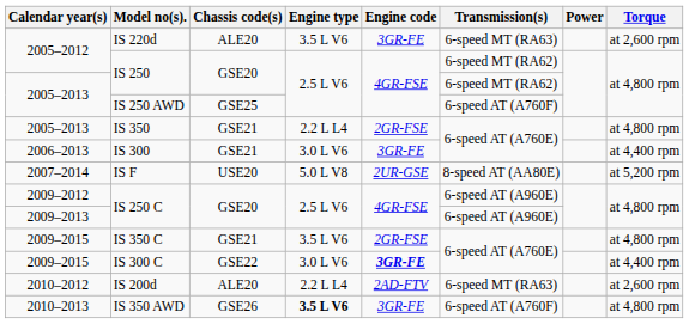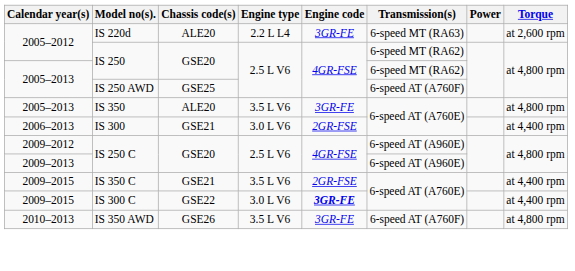 <table class="wikitable sortable collapsible"  style="font-size:97%; text-align:center; float:left;">
 <tr>
 <th>Calendar year(s)</th>
 <th>Model no(s).</th>
 <th>Chassis code(s)</th>
 <th>Engine type</th>
 <th>Engine code</th>
 <th>Transmission(s)</th>
 <th>Power</th>
 <th><a href='#'>Torque</a></th>
 </tr>
 <tr>
 <td rowspan="2">2005–2012</td>
 <td align="left">IS 220d</td>
 <td>ALE20</td>
-<td>3.5 L V6</td>
+<td>2.2 L L4</td>
 <td><em><a href='#'>3GR-FE</a></em></td>
 <td>6-speed MT (RA63)</td>
 <td></td>
 <td> at 2,600 rpm</td>
 </tr>
 <tr>
 <td rowspan="2" align="left">IS 250</td>
 <td rowspan="2">GSE20</td>
 <td rowspan="3">2.5 L V6</td>
 <td rowspan="3"><em><a href='#'>4GR-FSE</a></em></td>
 <td>6-speed MT (RA62)</td>
 <td rowspan="3"></td>
 <td rowspan="3"> at 4,800 rpm</td>
 </tr>
 <tr>
 <td rowspan="2">2005–2013</td>
 <td>6-speed MT (RA62)</td>
 </tr>
 <tr>
 <td align="left">IS 250 AWD</td>
 <td>GSE25</td>
 <td>6-speed AT (A760F)</td>
 </tr>
 <tr>
 <td>2005–2013</td>
 <td align="left">IS 350</td>
-<td>GSE21</td>
-<td>2.2 L L4</td>
-<td><em><a href='#'>2GR-FSE</a></em></td>
+<td>ALE20</td>
+<td>3.5 L V6</td>
+<td><em><a href='#'>3GR-FE</a></em></td>
 <td rowspan="2">6-speed AT (A760E)</td>
 <td></td>
 <td> at 4,800 rpm</td>
 </tr>
 <tr>
 <td>2006–2013</td>
 <td align="left">IS 300</td>
 <td>GSE21</td>
 <td>3.0 L V6</td>
-<td><em><a href='#'>3GR-FE</a></em></td>
+<td><em><a href='#'>2GR-FSE</a></em></td>
 <td></td>
 <td> at 4,400 rpm</td>
-</tr>
-<tr>
-<td>2007–2014</td>
-<td align="left">IS F</td>
-<td>USE20</td>
-<td>5.0 L V8</td>
-<td><em><a href='#'>2UR-GSE</a></em></td>
-<td>8-speed AT (AA80E)</td>
-<td></td>
-<td> at 5,200 rpm</td>
 </tr>
 <tr>
 <td>2009–2012</td>
 <td rowspan="2" align="left">IS 250 C</td>
 <td rowspan="2">GSE20</td>
 <td rowspan="2">2.5 L V6</td>
 <td rowspan="2"><em><a href='#'>4GR-FSE</a></em></td>
 <td>6-speed AT (A960E)</td>
 <td rowspan="2"></td>
 <td rowspan="2"> at 4,800 rpm</td>
 </tr>
 <tr>
 <td>2009–2013</td>
 <td>6-speed AT (A960E)</td>
 </tr>
 <tr>
 <td>2009–2015</td>
 <td align="left">IS 350 C</td>
 <td>GSE21</td>
 <td>3.5 L V6</td>
 <td><em><a href='#'>2GR-FSE</a></em></td>
 <td rowspan="2">6-speed AT (A760E)</td>
 <td></td>
-<td> at 4,800 rpm</td>
+<td> at 4,400 rpm</td>
 </tr>
 <tr>
 <td>2009–2015</td>
 <td align="left">IS 300 C</td>
 <td>GSE22</td>
 <td>3.0 L V6</td>
 <td><strong><em><a href='#'>3GR-FE</a></em></strong></td>
 <td></td>
 <td> at 4,400 rpm</td>
 </tr>
 <tr>
-<td>2010–2012</td>
-<td align="left">IS 200d</td>
-<td>ALE20</td>
-<td>2.2 L L4</td>
-<td><em><a href='#'>2AD-FTV</a></em></td>
-<td>6-speed MT (RA63)</td>
-<td></td>
-<td> at 2,600 rpm</td>
-</tr>
-<tr>
 <td>2010–2013</td>
 <td align="left">IS 350 AWD</td>
 <td>GSE26</td>
-<td><strong>3.5 L V6</strong></td>
+<td>3.5 L V6</td>
 <td><em><a href='#'>3GR-FE</a></em></td>
 <td>6-speed AT (A760F)</td>
 <td></td>
 <td> at 4,800 rpm</td>
 </tr>
 </table>
